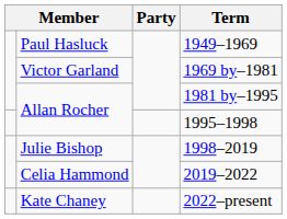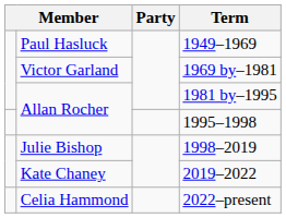 <table class="wikitable">
 <tr>
 <th colspan="2">Member</th>
 <th>Party</th>
 <th>Term</th>
 </tr>
 <tr>
 <td rowspan=3 > </td>
 <td><a href='#'>Paul Hasluck</a></td>
 <td rowspan=3></td>
 <td><a href='#'>1949</a>–1969</td>
 </tr>
 <tr>
 <td><a href='#'>Victor Garland</a></td>
 <td><a href='#'>1969 by</a>–1981</td>
 </tr>
 <tr>
 <td rowspan="2"><a href='#'>Allan Rocher</a></td>
 <td><a href='#'>1981 by</a>–1995</td>
 </tr>
 <tr>
 <td> </td>
 <td></td>
 <td>1995–1998</td>
 </tr>
 <tr>
 <td rowspan=2 > </td>
 <td><a href='#'>Julie Bishop</a></td>
 <td rowspan=2></td>
 <td><a href='#'>1998</a>–2019</td>
 </tr>
 <tr>
-<td><a href='#'>Celia Hammond</a></td>
+<td><a href='#'>Kate Chaney</a></td>
 <td><a href='#'>2019</a>–2022</td>
 </tr>
 <tr>
 <td> </td>
-<td><a href='#'>Kate Chaney</a></td>
+<td><a href='#'>Celia Hammond</a></td>
 <td></td>
 <td><a href='#'>2022</a>–present</td>
 </tr>
 </table>
